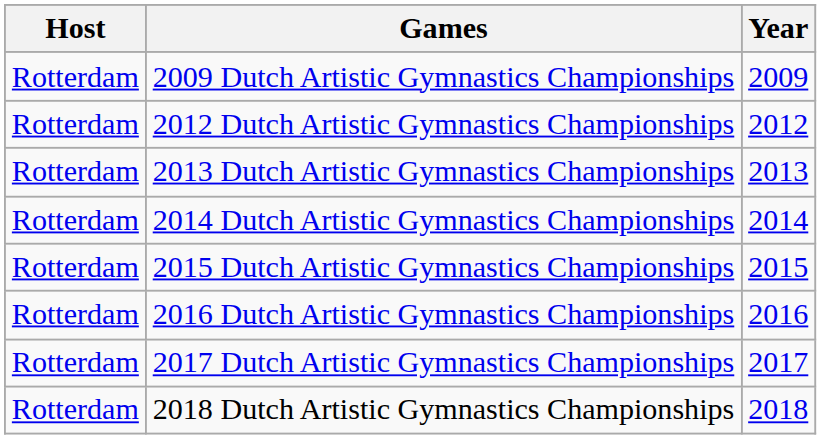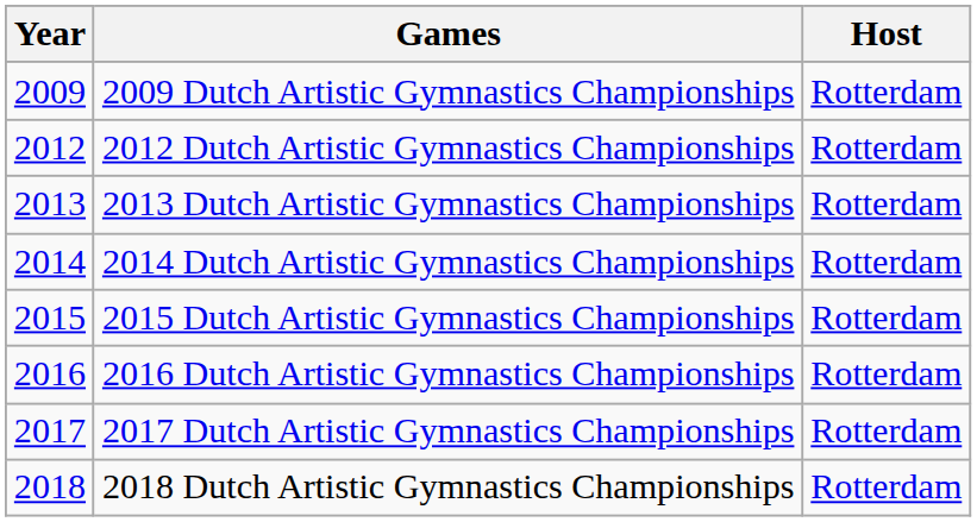 <table class="wikitable">
 <tr>
+<th>Year</th>
+<th>Games</th>
 <th>Host</th>
-<th>Games</th>
-<th>Year</th>
 </tr>
 <tr>
+<td><a href='#'>2009</a></td>
+<td><a href='#'>2009 Dutch Artistic Gymnastics Championships</a></td>
 <td> <a href='#'>Rotterdam</a></td>
-<td><a href='#'>2009 Dutch Artistic Gymnastics Championships</a></td>
-<td><a href='#'>2009</a></td>
 </tr>
 <tr>
+<td><a href='#'>2012</a></td>
+<td><a href='#'>2012 Dutch Artistic Gymnastics Championships</a></td>
 <td> <a href='#'>Rotterdam</a></td>
-<td><a href='#'>2012 Dutch Artistic Gymnastics Championships</a></td>
-<td><a href='#'>2012</a></td>
 </tr>
 <tr>
+<td><a href='#'>2013</a></td>
+<td><a href='#'>2013 Dutch Artistic Gymnastics Championships</a></td>
 <td> <a href='#'>Rotterdam</a></td>
-<td><a href='#'>2013 Dutch Artistic Gymnastics Championships</a></td>
-<td><a href='#'>2013</a></td>
 </tr>
 <tr>
+<td><a href='#'>2014</a></td>
+<td><a href='#'>2014 Dutch Artistic Gymnastics Championships</a></td>
 <td> <a href='#'>Rotterdam</a></td>
-<td><a href='#'>2014 Dutch Artistic Gymnastics Championships</a></td>
-<td><a href='#'>2014</a></td>
 </tr>
 <tr>
+<td><a href='#'>2015</a></td>
+<td><a href='#'>2015 Dutch Artistic Gymnastics Championships</a></td>
 <td> <a href='#'>Rotterdam</a></td>
-<td><a href='#'>2015 Dutch Artistic Gymnastics Championships</a></td>
-<td><a href='#'>2015</a></td>
 </tr>
 <tr>
+<td><a href='#'>2016</a></td>
+<td><a href='#'>2016 Dutch Artistic Gymnastics Championships</a></td>
 <td> <a href='#'>Rotterdam</a></td>
-<td><a href='#'>2016 Dutch Artistic Gymnastics Championships</a></td>
-<td><a href='#'>2016</a></td>
 </tr>
 <tr>
+<td><a href='#'>2017</a></td>
+<td><a href='#'>2017 Dutch Artistic Gymnastics Championships</a></td>
 <td> <a href='#'>Rotterdam</a></td>
-<td><a href='#'>2017 Dutch Artistic Gymnastics Championships</a></td>
-<td><a href='#'>2017</a></td>
 </tr>
 <tr>
+<td><a href='#'>2018</a></td>
+<td>2018 Dutch Artistic Gymnastics Championships</td>
 <td> <a href='#'>Rotterdam</a></td>
-<td>2018 Dutch Artistic Gymnastics Championships</td>
-<td><a href='#'>2018</a></td>
 </tr>
 </table>
